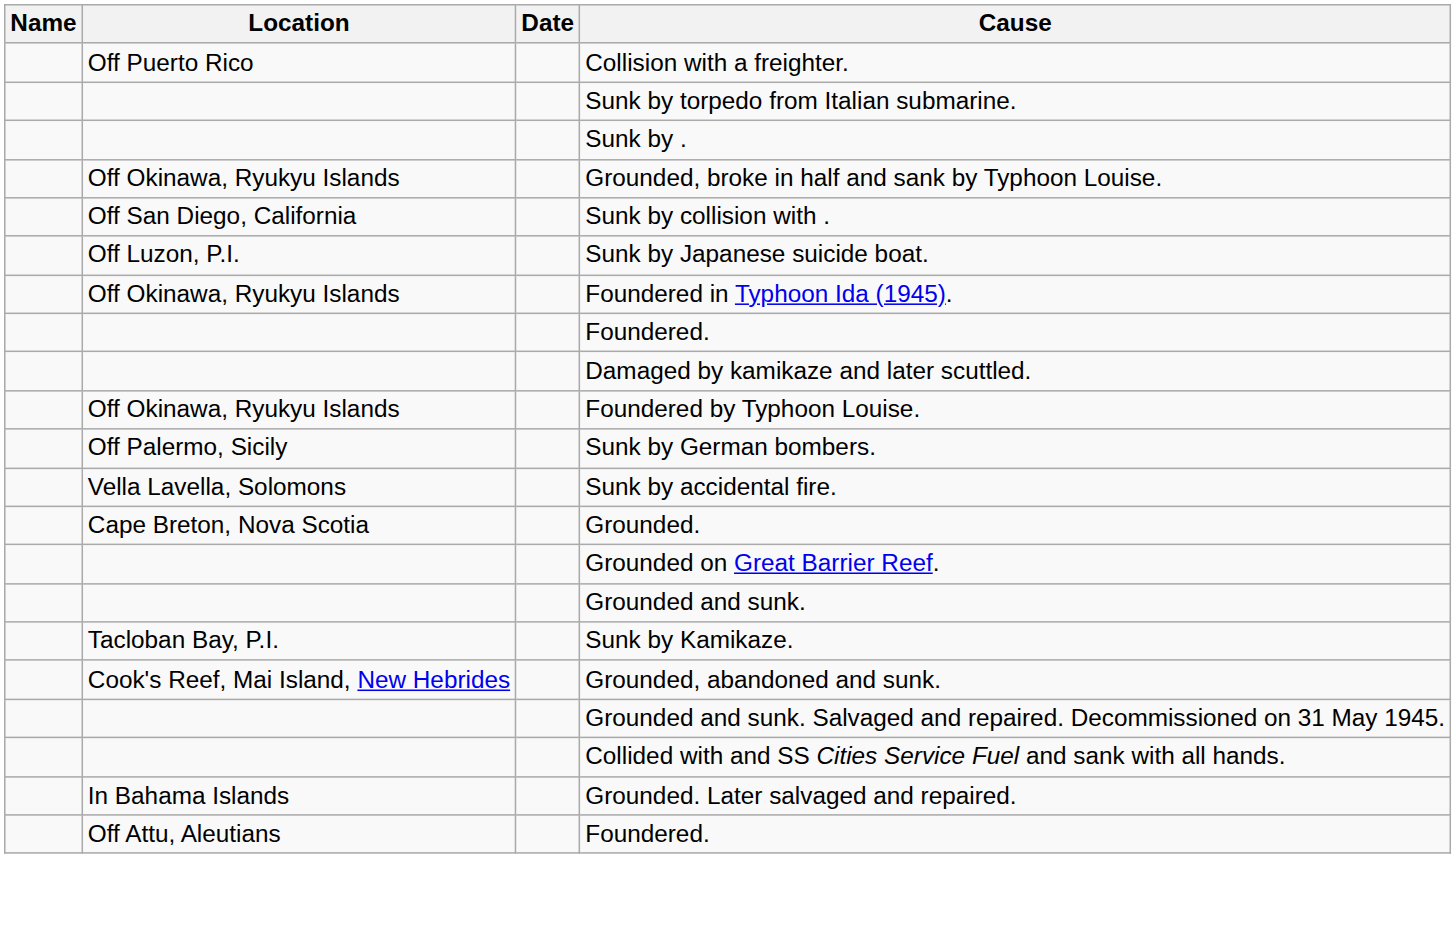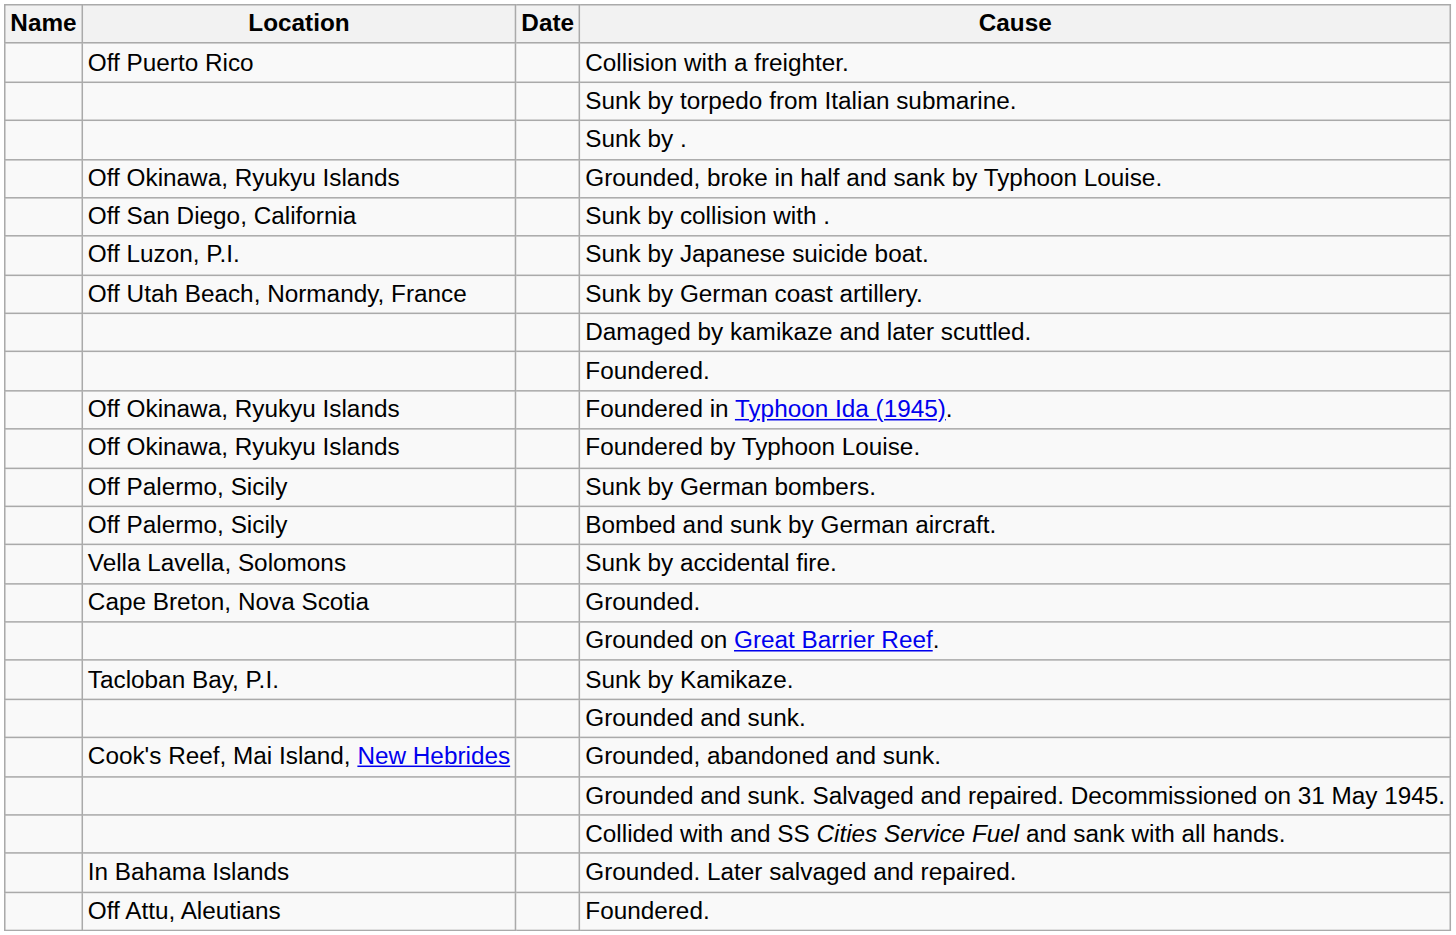 <table class="wikitable sortable">
 <tr>
 <th>Name</th>
 <th>Location</th>
 <th>Date</th>
 <th>Cause</th>
 </tr>
 <tr>
 <td></td>
 <td>Off Puerto Rico</td>
 <td></td>
 <td>Collision with a freighter.</td>
 </tr>
 <tr>
 <td></td>
 <td></td>
 <td></td>
 <td>Sunk by torpedo from Italian submarine.</td>
 </tr>
 <tr>
 <td></td>
 <td></td>
 <td></td>
 <td>Sunk by .</td>
 </tr>
 <tr>
 <td></td>
 <td>Off Okinawa, Ryukyu Islands</td>
 <td></td>
 <td>Grounded, broke in half and sank by Typhoon Louise.</td>
 </tr>
 <tr>
 <td></td>
 <td>Off San Diego, California</td>
 <td></td>
 <td>Sunk by collision with .</td>
 </tr>
 <tr>
 <td></td>
 <td>Off Luzon, P.I.</td>
 <td></td>
 <td>Sunk by Japanese suicide boat.</td>
 </tr>
 <tr>
 <td></td>
-<td>Off Okinawa, Ryukyu Islands</td>
+<td>Off Utah Beach, Normandy, France</td>
 <td></td>
-<td>Foundered in <a href='#'>Typhoon Ida (1945)</a>.</td>
+<td>Sunk by German coast artillery.</td>
+</tr>
+<tr>
+<td></td>
+<td></td>
+<td></td>
+<td>Damaged by kamikaze and later scuttled.</td>
 </tr>
 <tr>
 <td></td>
 <td></td>
 <td></td>
 <td>Foundered.</td>
 </tr>
 <tr>
 <td></td>
+<td>Off Okinawa, Ryukyu Islands</td>
 <td></td>
-<td></td>
-<td>Damaged by kamikaze and later scuttled.</td>
+<td>Foundered in <a href='#'>Typhoon Ida (1945)</a>.</td>
 </tr>
 <tr>
 <td></td>
 <td>Off Okinawa, Ryukyu Islands</td>
 <td></td>
 <td>Foundered by Typhoon Louise.</td>
 </tr>
 <tr>
 <td></td>
 <td>Off Palermo, Sicily</td>
 <td></td>
 <td>Sunk by German bombers.</td>
+</tr>
+<tr>
+<td></td>
+<td>Off Palermo, Sicily</td>
+<td></td>
+<td>Bombed and sunk by German aircraft.</td>
 </tr>
 <tr>
 <td></td>
 <td>Vella Lavella, Solomons</td>
 <td></td>
 <td>Sunk by accidental fire.</td>
 </tr>
 <tr>
 <td></td>
 <td>Cape Breton, Nova Scotia</td>
 <td></td>
 <td>Grounded.</td>
 </tr>
 <tr>
 <td></td>
 <td></td>
 <td></td>
 <td>Grounded on <a href='#'>Great Barrier Reef</a>.</td>
 </tr>
 <tr>
 <td></td>
+<td>Tacloban Bay, P.I.</td>
+<td></td>
+<td>Sunk by Kamikaze.</td>
+</tr>
+<tr>
+<td></td>
 <td></td>
 <td></td>
 <td>Grounded and sunk.</td>
-</tr>
-<tr>
-<td></td>
-<td>Tacloban Bay, P.I.</td>
-<td></td>
-<td>Sunk by Kamikaze.</td>
 </tr>
 <tr>
 <td></td>
 <td>Cook's Reef, Mai Island, <a href='#'>New Hebrides</a></td>
 <td></td>
 <td>Grounded, abandoned and sunk.</td>
 </tr>
 <tr>
 <td></td>
 <td></td>
 <td></td>
 <td>Grounded and sunk.  Salvaged and repaired.  Decommissioned on 31 May 1945.</td>
 </tr>
 <tr>
 <td></td>
 <td></td>
 <td></td>
 <td>Collided with  and SS <em>Cities Service Fuel</em> and sank with all hands.</td>
 </tr>
 <tr>
 <td></td>
 <td>In Bahama Islands</td>
 <td></td>
 <td>Grounded.  Later salvaged and repaired.</td>
 </tr>
 <tr>
 <td></td>
 <td>Off Attu, Aleutians</td>
 <td></td>
 <td>Foundered.</td>
 </tr>
 </table>
